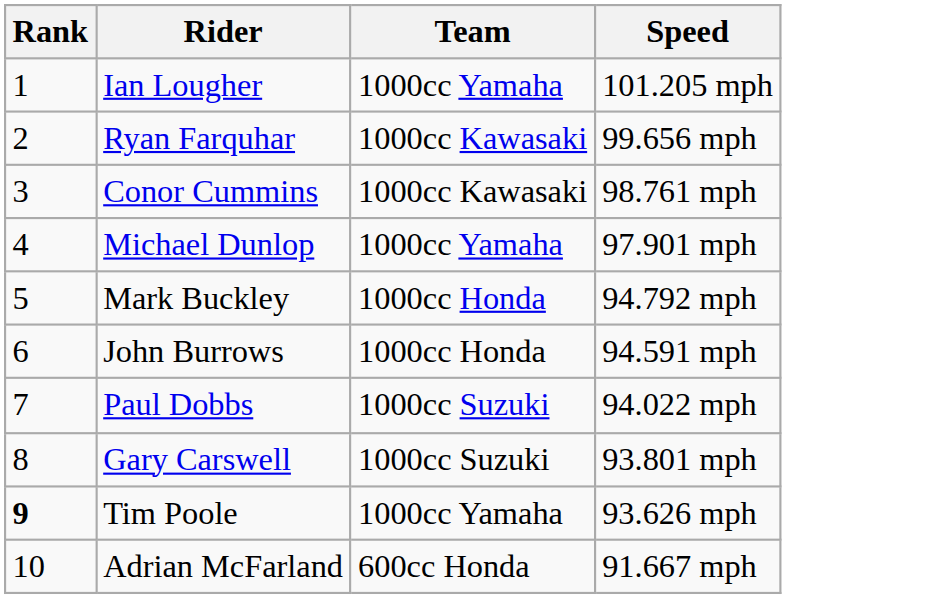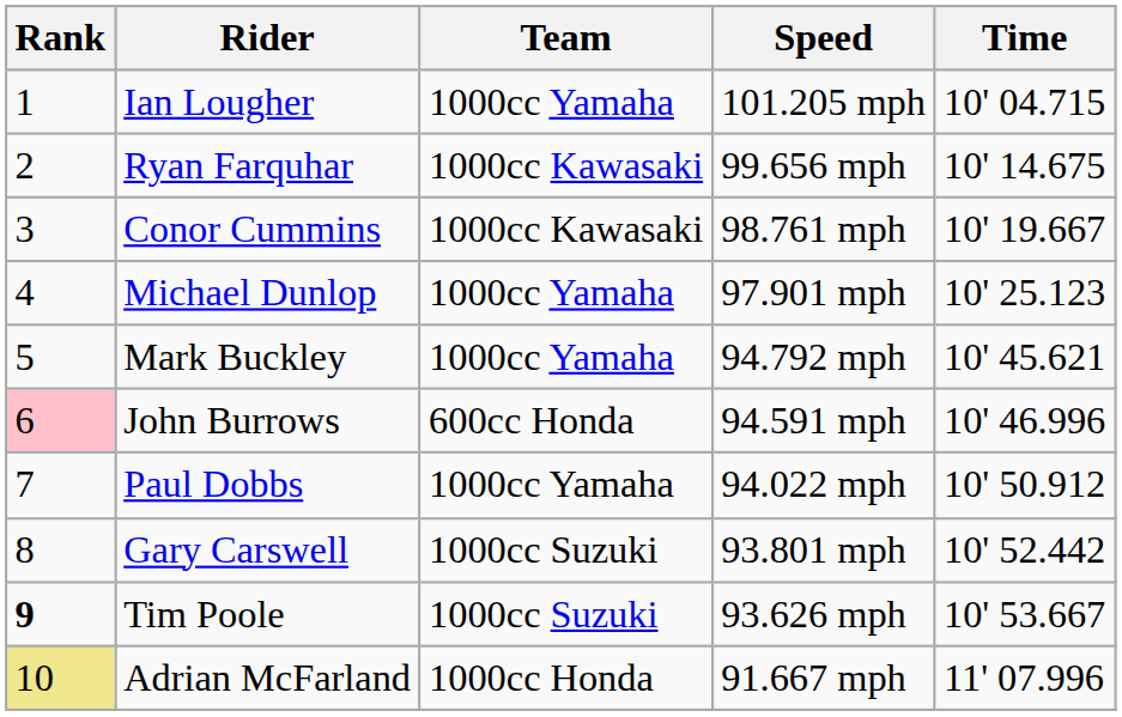 <table class="wikitable" style="font-size: 95%;">
 <tr style="background:#efefef;">
 <th>Rank</th>
 <th>Rider</th>
 <th>Team</th>
 <th>Speed</th>
+<th>Time</th>
 </tr>
 <tr>
 <td>1</td>
 <td> <a href='#'>Ian Lougher</a></td>
 <td>1000cc <a href='#'>Yamaha</a></td>
 <td>101.205 mph</td>
+<td>10' 04.715</td>
 </tr>
 <tr>
 <td>2</td>
 <td> <a href='#'>Ryan Farquhar</a></td>
 <td>1000cc <a href='#'>Kawasaki</a></td>
 <td>99.656 mph</td>
+<td>10' 14.675</td>
 </tr>
 <tr>
 <td>3</td>
 <td> <a href='#'>Conor Cummins</a></td>
 <td>1000cc Kawasaki</td>
 <td>98.761 mph</td>
+<td>10' 19.667</td>
 </tr>
 <tr>
 <td>4</td>
 <td> <a href='#'>Michael Dunlop</a></td>
 <td>1000cc <a href='#'>Yamaha</a></td>
 <td>97.901 mph</td>
+<td>10' 25.123</td>
 </tr>
 <tr>
 <td>5</td>
 <td> Mark Buckley</td>
-<td>1000cc <a href='#'>Honda</a></td>
+<td>1000cc <a href='#'>Yamaha</a></td>
 <td>94.792 mph</td>
+<td>10' 45.621</td>
 </tr>
 <tr>
-<td>6</td>
+<td style="background: pink;">6</td>
 <td> John Burrows</td>
-<td>1000cc Honda</td>
+<td>600cc Honda</td>
 <td>94.591 mph</td>
+<td>10' 46.996</td>
 </tr>
 <tr>
 <td>7</td>
 <td> <a href='#'>Paul Dobbs</a></td>
-<td>1000cc <a href='#'>Suzuki</a></td>
+<td>1000cc Yamaha</td>
 <td>94.022 mph</td>
+<td>10' 50.912</td>
 </tr>
 <tr>
 <td>8</td>
 <td> <a href='#'>Gary Carswell</a></td>
 <td>1000cc Suzuki</td>
 <td>93.801 mph</td>
+<td>10' 52.442</td>
 </tr>
 <tr>
 <td><strong>9</strong></td>
 <td> Tim Poole</td>
-<td>1000cc Yamaha</td>
+<td>1000cc <a href='#'>Suzuki</a></td>
 <td>93.626 mph</td>
+<td>10' 53.667</td>
 </tr>
 <tr>
-<td>10</td>
+<td style="background: khaki;">10</td>
 <td> Adrian McFarland</td>
-<td>600cc Honda</td>
+<td>1000cc Honda</td>
 <td>91.667 mph</td>
+<td>11' 07.996</td>
 </tr>
 </table>
